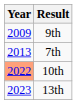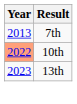 <table class="wikitable" style="text-align:center">
 <tr>
 <th>Year</th>
 <th>Result</th>
-</tr>
-<tr>
-<td><a href='#'>2009</a></td>
-<td>9th</td>
 </tr>
 <tr>
 <td><a href='#'>2013</a></td>
 <td>7th</td>
 </tr>
 <tr>
 <td style="background: lightsalmon;"><a href='#'>2022</a></td>
 <td>10th</td>
 </tr>
 <tr>
 <td><a href='#'>2023</a></td>
 <td>13th</td>
 </tr>
 </table>
